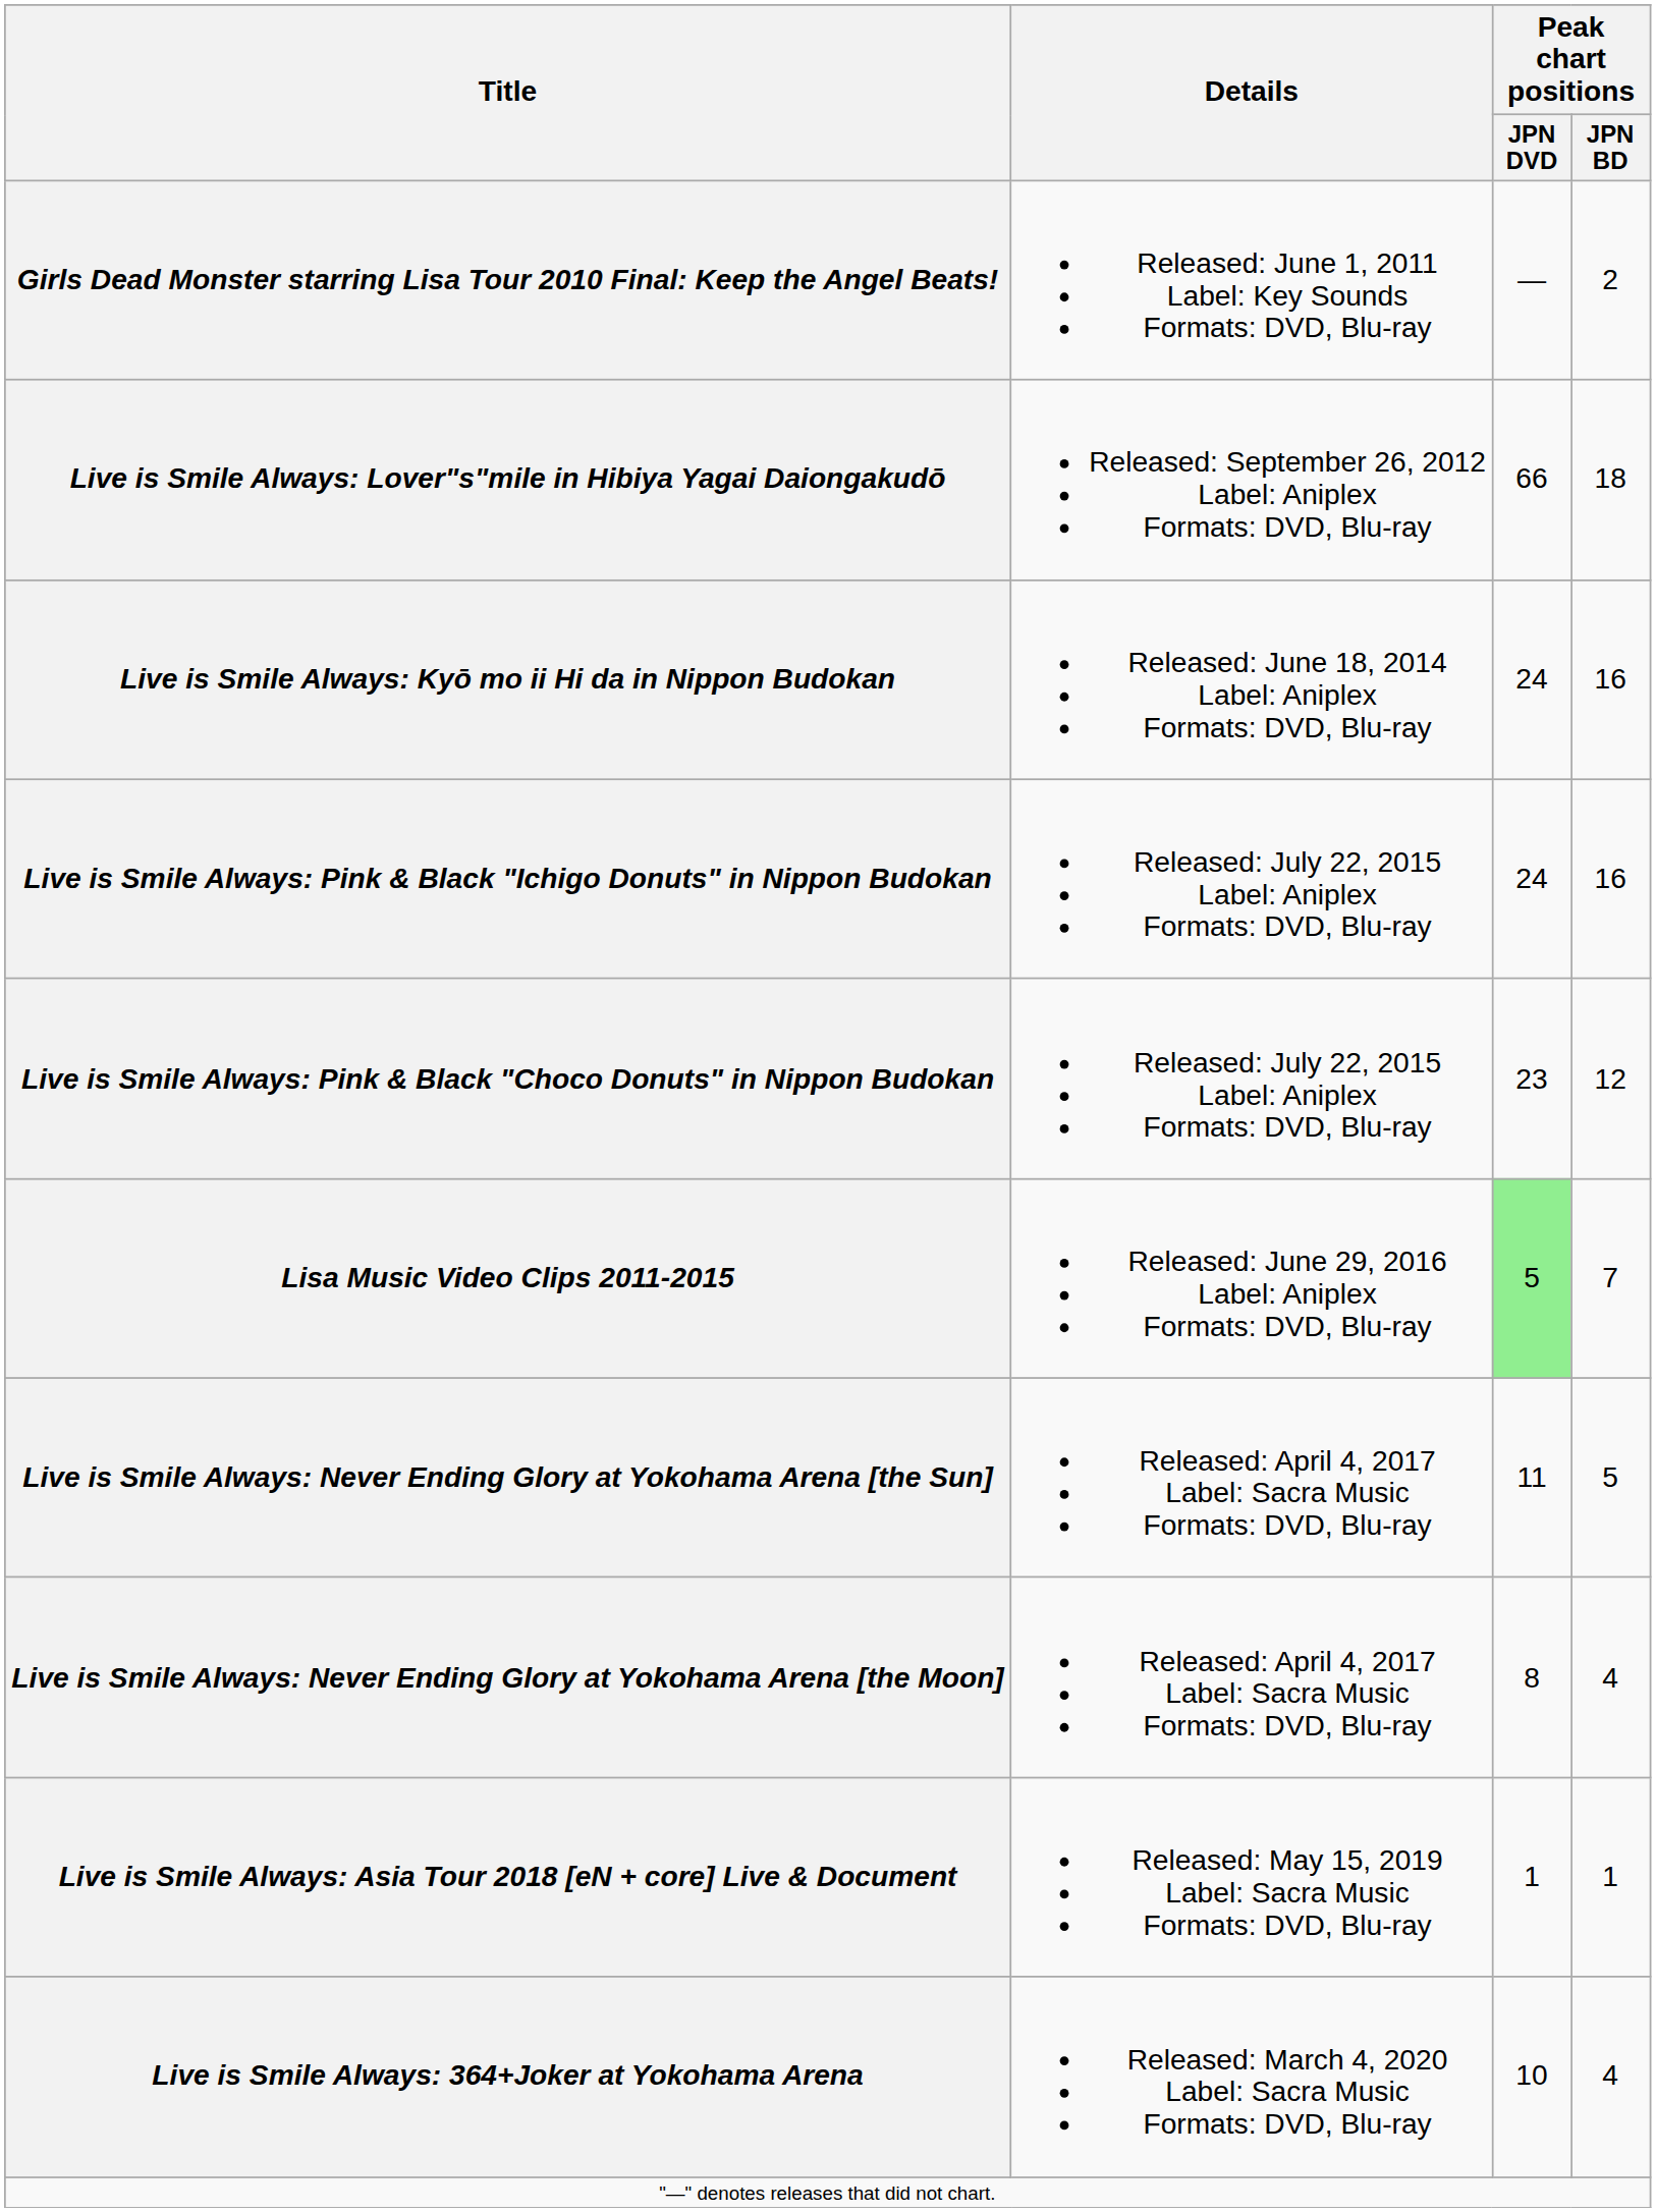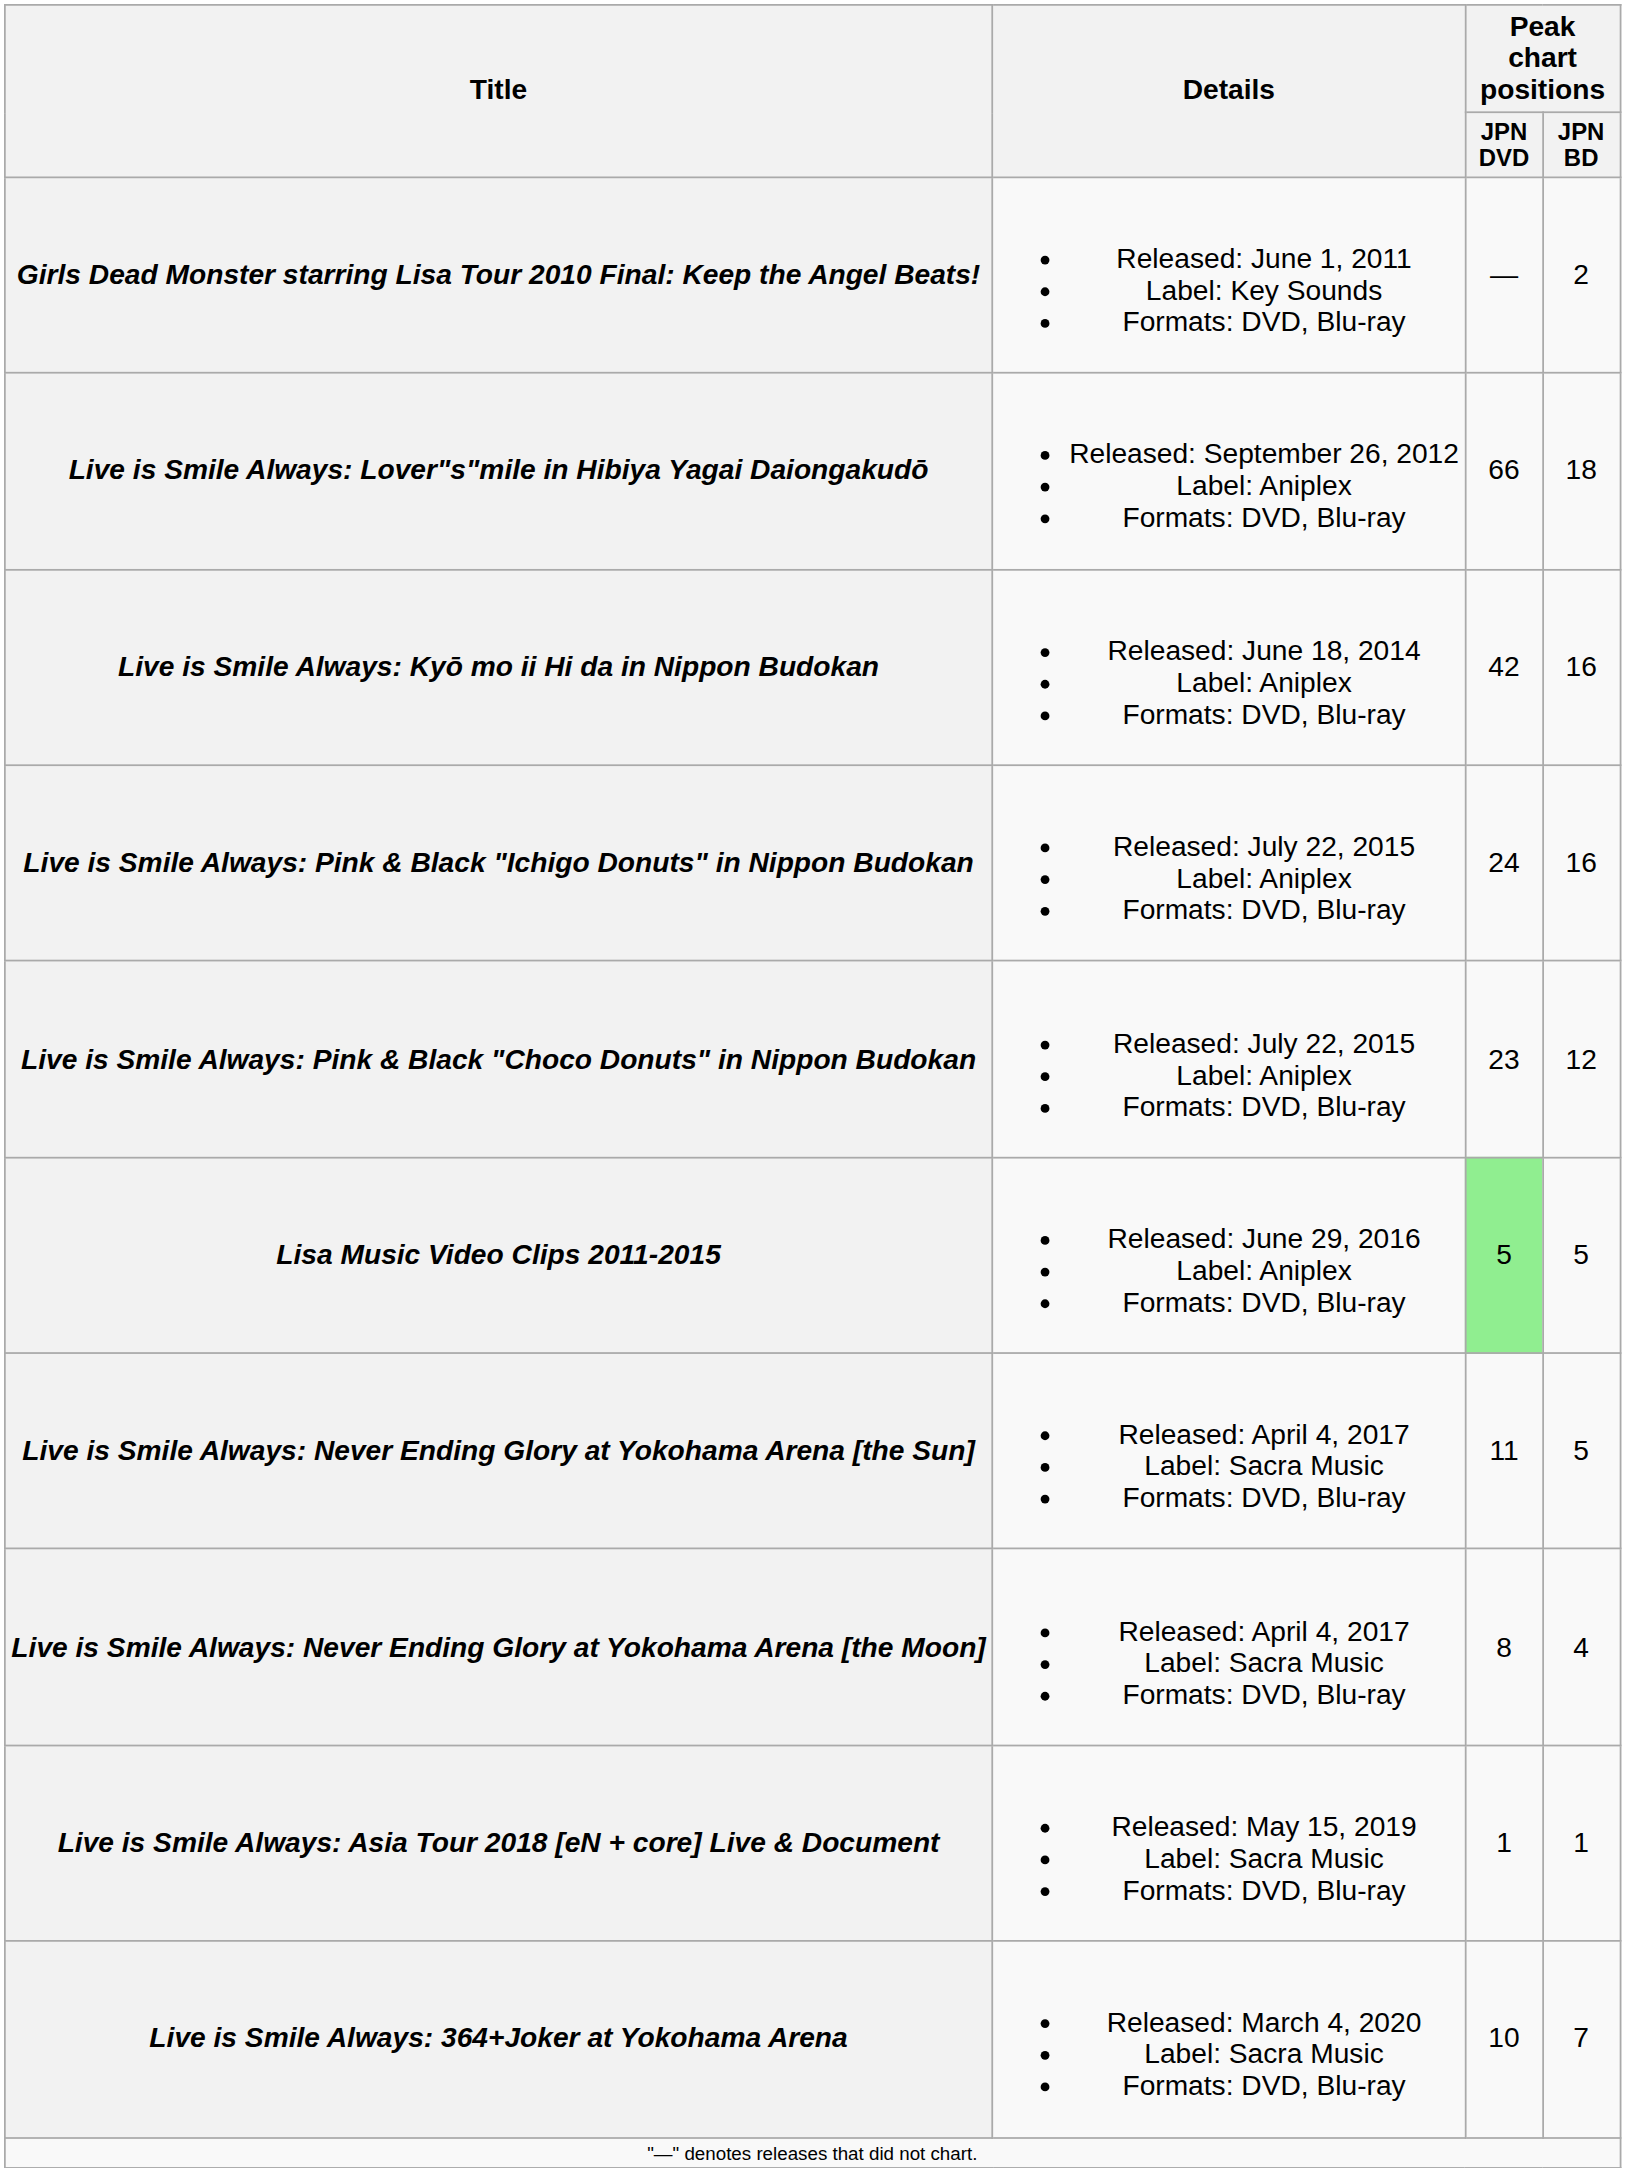 <table class="wikitable plainrowheaders" style="text-align:center;">
 <tr>
 <th scope="col" rowspan="2">Title</th>
 <th scope="col" rowspan="2">Details</th>
 <th scope="col" colspan="2">Peak<br>chart<br>positions</th>
 </tr>
 <tr>
 <th scope="col" style="width:2.75em;font-size:85%;">JPN<br>DVD<br></th>
 <th scope="col" style="width:2.75em;font-size:85%;">JPN<br>BD<br></th>
 </tr>
 <tr>
 <th scope="row"><em>Girls Dead Monster starring Lisa Tour 2010 Final: Keep the Angel Beats!</em></th>
 <td><br><ul><li>Released: June 1, 2011 </li><li>Label: Key Sounds</li><li>Formats: DVD, Blu-ray</li></ul></td>
 <td>—</td>
 <td>2</td>
 </tr>
 <tr>
 <th scope="row"><em>Live is Smile Always: Lover"s"mile in Hibiya Yagai Daiongakudō</em></th>
 <td><br><ul><li>Released: September 26, 2012 </li><li>Label: Aniplex</li><li>Formats: DVD, Blu-ray</li></ul></td>
 <td>66</td>
 <td>18</td>
 </tr>
 <tr>
 <th scope="row"><em>Live is Smile Always: Kyō mo ii Hi da in Nippon Budokan</em></th>
 <td><br><ul><li>Released: June 18, 2014 </li><li>Label: Aniplex</li><li>Formats: DVD, Blu-ray</li></ul></td>
-<td>24</td>
+<td>42</td>
 <td>16</td>
 </tr>
 <tr>
 <th scope="row"><em>Live is Smile Always: Pink & Black "Ichigo Donuts" in Nippon Budokan</em></th>
 <td><br><ul><li>Released: July 22, 2015 </li><li>Label: Aniplex</li><li>Formats: DVD, Blu-ray</li></ul></td>
 <td>24</td>
 <td>16</td>
 </tr>
 <tr>
 <th scope="row"><em>Live is Smile Always: Pink & Black "Choco Donuts" in Nippon Budokan</em></th>
 <td><br><ul><li>Released: July 22, 2015 </li><li>Label: Aniplex</li><li>Formats: DVD, Blu-ray</li></ul></td>
 <td>23</td>
 <td>12</td>
 </tr>
 <tr>
 <th scope="row"><em>Lisa Music Video Clips 2011-2015</em></th>
 <td><br><ul><li>Released: June 29, 2016 </li><li>Label: Aniplex</li><li>Formats: DVD, Blu-ray</li></ul></td>
 <td style="background: lightgreen;">5</td>
-<td>7</td>
+<td>5</td>
 </tr>
 <tr>
 <th scope="row"><em>Live is Smile Always: Never Ending Glory at Yokohama Arena [the Sun]</em></th>
 <td><br><ul><li>Released: April 4, 2017 </li><li>Label: Sacra Music</li><li>Formats: DVD, Blu-ray</li></ul></td>
 <td>11</td>
 <td>5</td>
 </tr>
 <tr>
 <th scope="row"><em>Live is Smile Always: Never Ending Glory at Yokohama Arena [the Moon]</em></th>
 <td><br><ul><li>Released: April 4, 2017 </li><li>Label: Sacra Music</li><li>Formats: DVD, Blu-ray</li></ul></td>
 <td>8</td>
 <td>4</td>
 </tr>
 <tr>
 <th scope="row"><em>Live is Smile Always: Asia Tour 2018 [eN + core] Live & Document</em></th>
 <td><br><ul><li>Released: May 15, 2019 </li><li>Label: Sacra Music</li><li>Formats: DVD, Blu-ray</li></ul></td>
 <td>1</td>
 <td>1</td>
 </tr>
 <tr>
 <th scope="row"><em>Live is Smile Always: 364+Joker at Yokohama Arena</em></th>
 <td><br><ul><li>Released: March 4, 2020 </li><li>Label: Sacra Music</li><li>Formats: DVD, Blu-ray</li></ul></td>
 <td>10</td>
-<td>4</td>
+<td>7</td>
 </tr>
 <tr>
 <td colspan="4" style="font-size:8pt">"—" denotes releases that did not chart.</td>
 </tr>
 </table>
